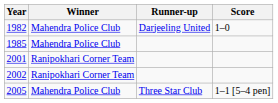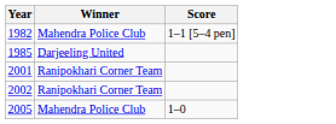 <table class="wikitable" border="1">
 <tr>
 <th>Year</th>
 <th>Winner</th>
-<th>Runner-up</th>
 <th>Score</th>
 </tr>
 <tr>
 <td><a href='#'>1982</a></td>
 <td> <a href='#'>Mahendra Police Club</a></td>
-<td> <a href='#'>Darjeeling United</a></td>
-<td>1–0</td>
+<td>1–1 [5–4 pen]</td>
 </tr>
 <tr>
 <td><a href='#'>1985</a></td>
-<td> <a href='#'>Mahendra Police Club</a></td>
-<td></td>
+<td> <a href='#'>Darjeeling United</a></td>
 <td></td>
 </tr>
 <tr>
 <td><a href='#'>2001</a></td>
 <td> <a href='#'>Ranipokhari Corner Team</a></td>
 <td></td>
-<td></td>
 </tr>
 <tr>
 <td><a href='#'>2002</a></td>
 <td> <a href='#'>Ranipokhari Corner Team</a></td>
 <td></td>
-<td></td>
 </tr>
 <tr>
 <td><a href='#'>2005</a></td>
 <td> <a href='#'>Mahendra Police Club</a></td>
-<td> <a href='#'>Three Star Club</a></td>
-<td>1–1 [5–4 pen]</td>
+<td>1–0</td>
 </tr>
 </table>
